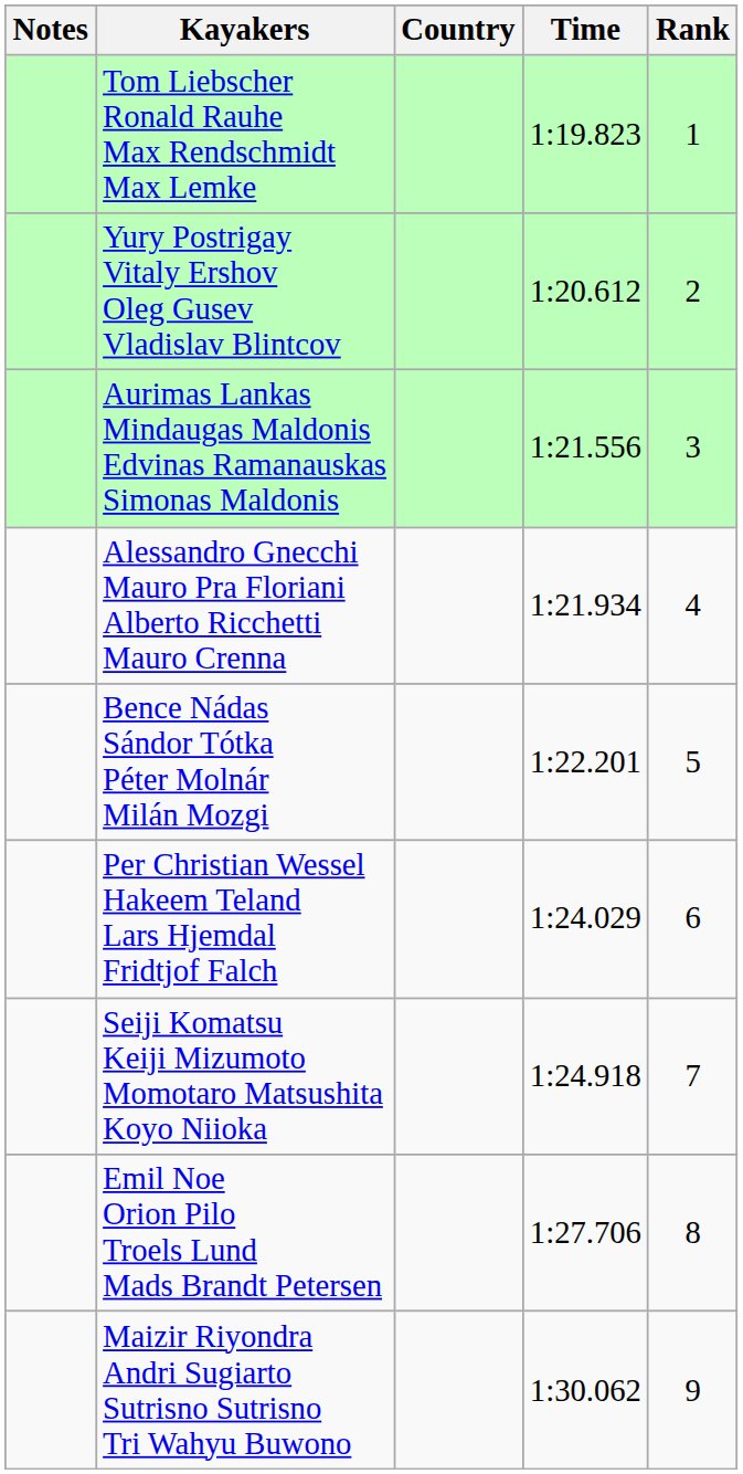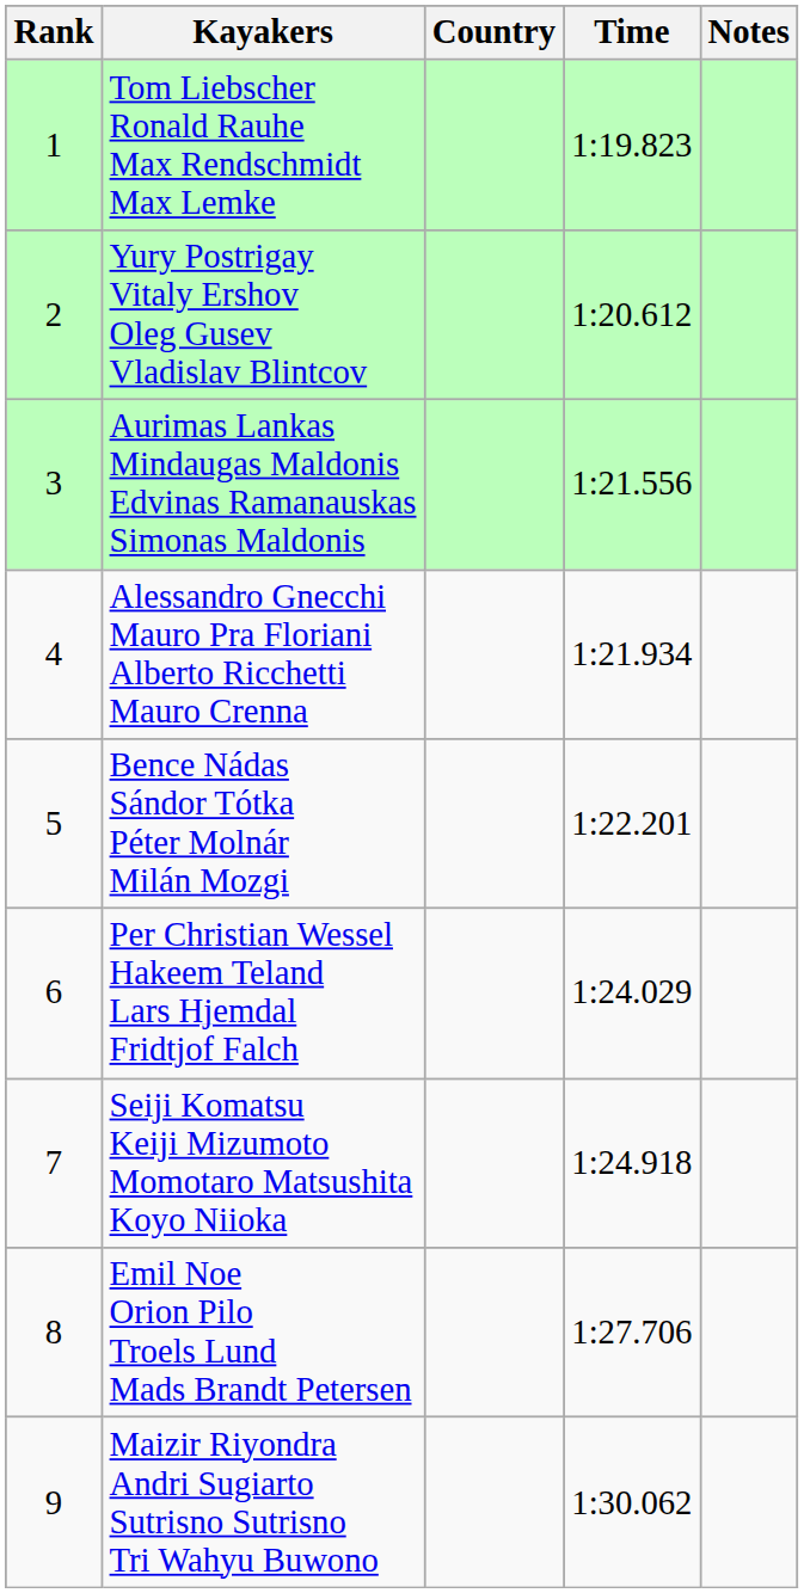 <table class="wikitable" style="text-align:center">
 <tr>
-<th>Notes</th>
+<th>Rank</th>
 <th>Kayakers</th>
 <th>Country</th>
 <th>Time</th>
-<th>Rank</th>
+<th>Notes</th>
 </tr>
 <tr bgcolor=bbffbb>
-<td></td>
+<td>1</td>
 <td align="left"><a href='#'>Tom Liebscher</a><br><a href='#'>Ronald Rauhe</a><br><a href='#'>Max Rendschmidt</a><br><a href='#'>Max Lemke</a></td>
 <td align="left"></td>
 <td>1:19.823</td>
-<td>1</td>
+<td></td>
 </tr>
 <tr bgcolor=bbffbb>
-<td></td>
+<td>2</td>
 <td align="left"><a href='#'>Yury Postrigay</a><br><a href='#'>Vitaly Ershov</a><br><a href='#'>Oleg Gusev</a><br><a href='#'>Vladislav Blintcov</a></td>
 <td align="left"></td>
 <td>1:20.612</td>
-<td>2</td>
+<td></td>
 </tr>
 <tr bgcolor=bbffbb>
-<td></td>
+<td>3</td>
 <td align="left"><a href='#'>Aurimas Lankas</a><br><a href='#'>Mindaugas Maldonis</a><br><a href='#'>Edvinas Ramanauskas</a><br><a href='#'>Simonas Maldonis</a></td>
 <td align="left"></td>
 <td>1:21.556</td>
-<td>3</td>
+<td></td>
 </tr>
 <tr>
-<td></td>
+<td>4</td>
 <td align="left"><a href='#'>Alessandro Gnecchi</a><br><a href='#'>Mauro Pra Floriani</a><br><a href='#'>Alberto Ricchetti</a><br><a href='#'>Mauro Crenna</a></td>
 <td align="left"></td>
 <td>1:21.934</td>
-<td>4</td>
+<td></td>
 </tr>
 <tr>
-<td></td>
+<td>5</td>
 <td align="left"><a href='#'>Bence Nádas</a><br><a href='#'>Sándor Tótka</a><br><a href='#'>Péter Molnár</a><br><a href='#'>Milán Mozgi</a></td>
 <td align="left"></td>
 <td>1:22.201</td>
-<td>5</td>
+<td></td>
 </tr>
 <tr>
-<td></td>
+<td>6</td>
 <td align="left"><a href='#'>Per Christian Wessel</a><br><a href='#'>Hakeem Teland</a><br><a href='#'>Lars Hjemdal</a><br><a href='#'>Fridtjof Falch</a></td>
 <td align="left"></td>
 <td>1:24.029</td>
-<td>6</td>
+<td></td>
 </tr>
 <tr>
-<td></td>
+<td>7</td>
 <td align="left"><a href='#'>Seiji Komatsu</a><br><a href='#'>Keiji Mizumoto</a><br><a href='#'>Momotaro Matsushita</a><br><a href='#'>Koyo Niioka</a></td>
 <td align="left"></td>
 <td>1:24.918</td>
-<td>7</td>
+<td></td>
 </tr>
 <tr>
-<td></td>
+<td>8</td>
 <td align="left"><a href='#'>Emil Noe</a><br><a href='#'>Orion Pilo</a><br><a href='#'>Troels Lund</a><br><a href='#'>Mads Brandt Petersen</a></td>
 <td align="left"></td>
 <td>1:27.706</td>
-<td>8</td>
+<td></td>
 </tr>
 <tr>
-<td></td>
+<td>9</td>
 <td align="left"><a href='#'>Maizir Riyondra</a><br><a href='#'>Andri Sugiarto</a><br><a href='#'>Sutrisno Sutrisno</a><br><a href='#'>Tri Wahyu Buwono</a></td>
 <td align="left"></td>
 <td>1:30.062</td>
-<td>9</td>
+<td></td>
 </tr>
 </table>
